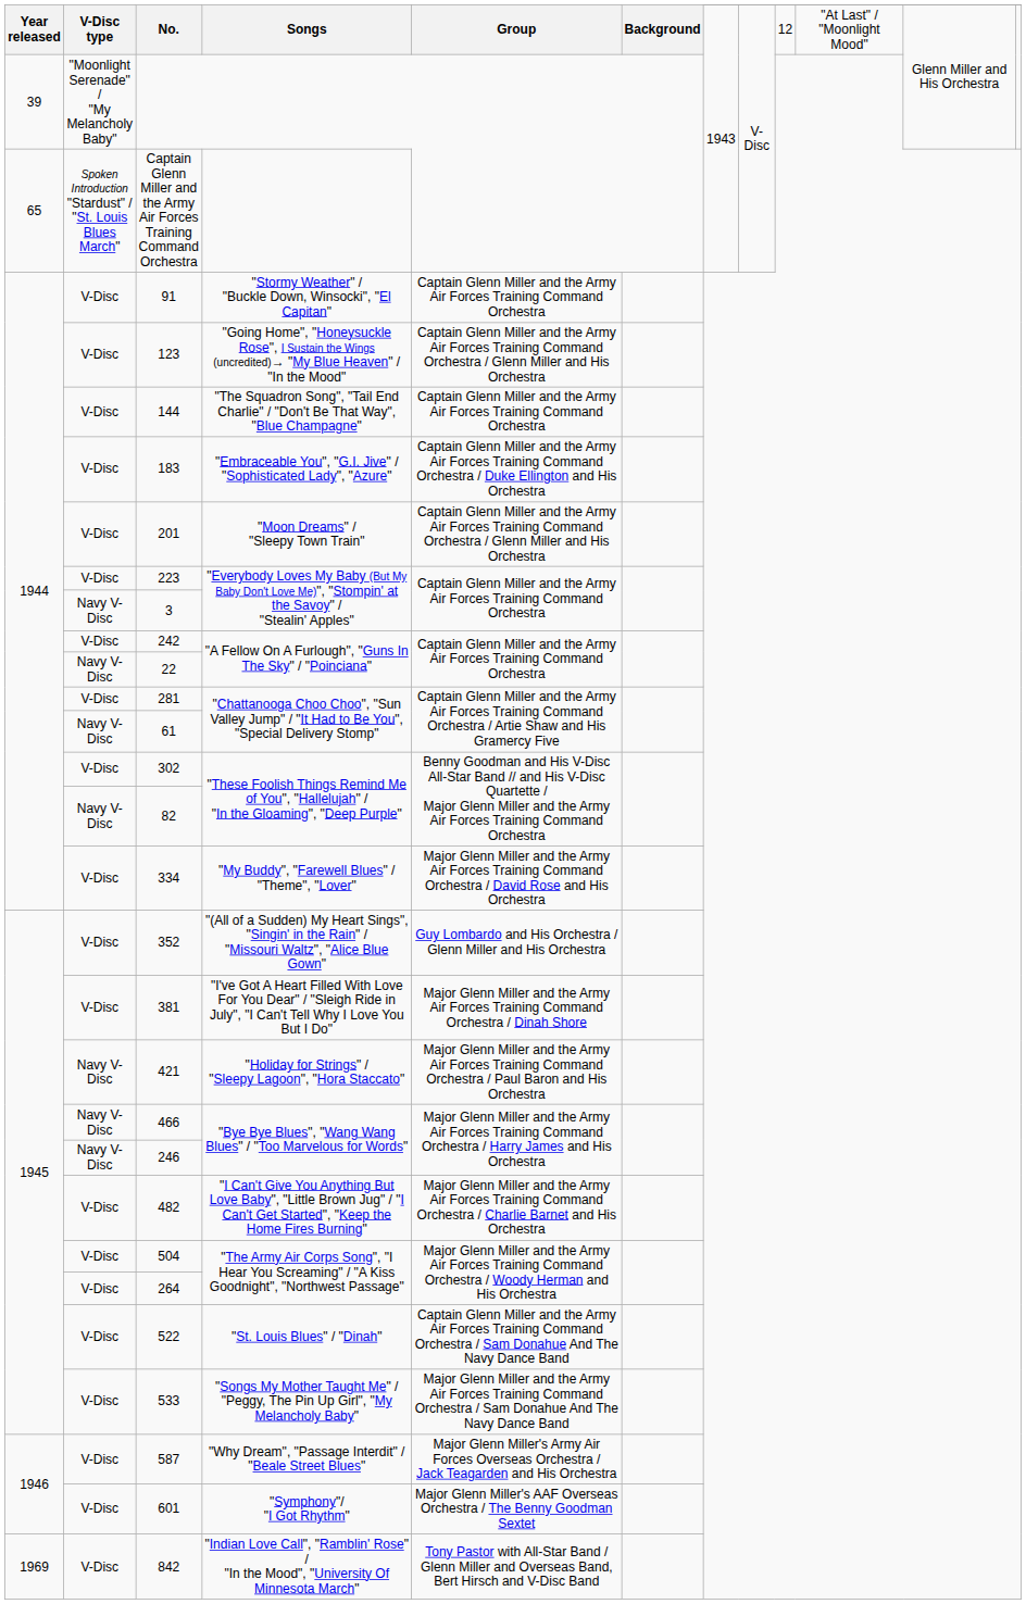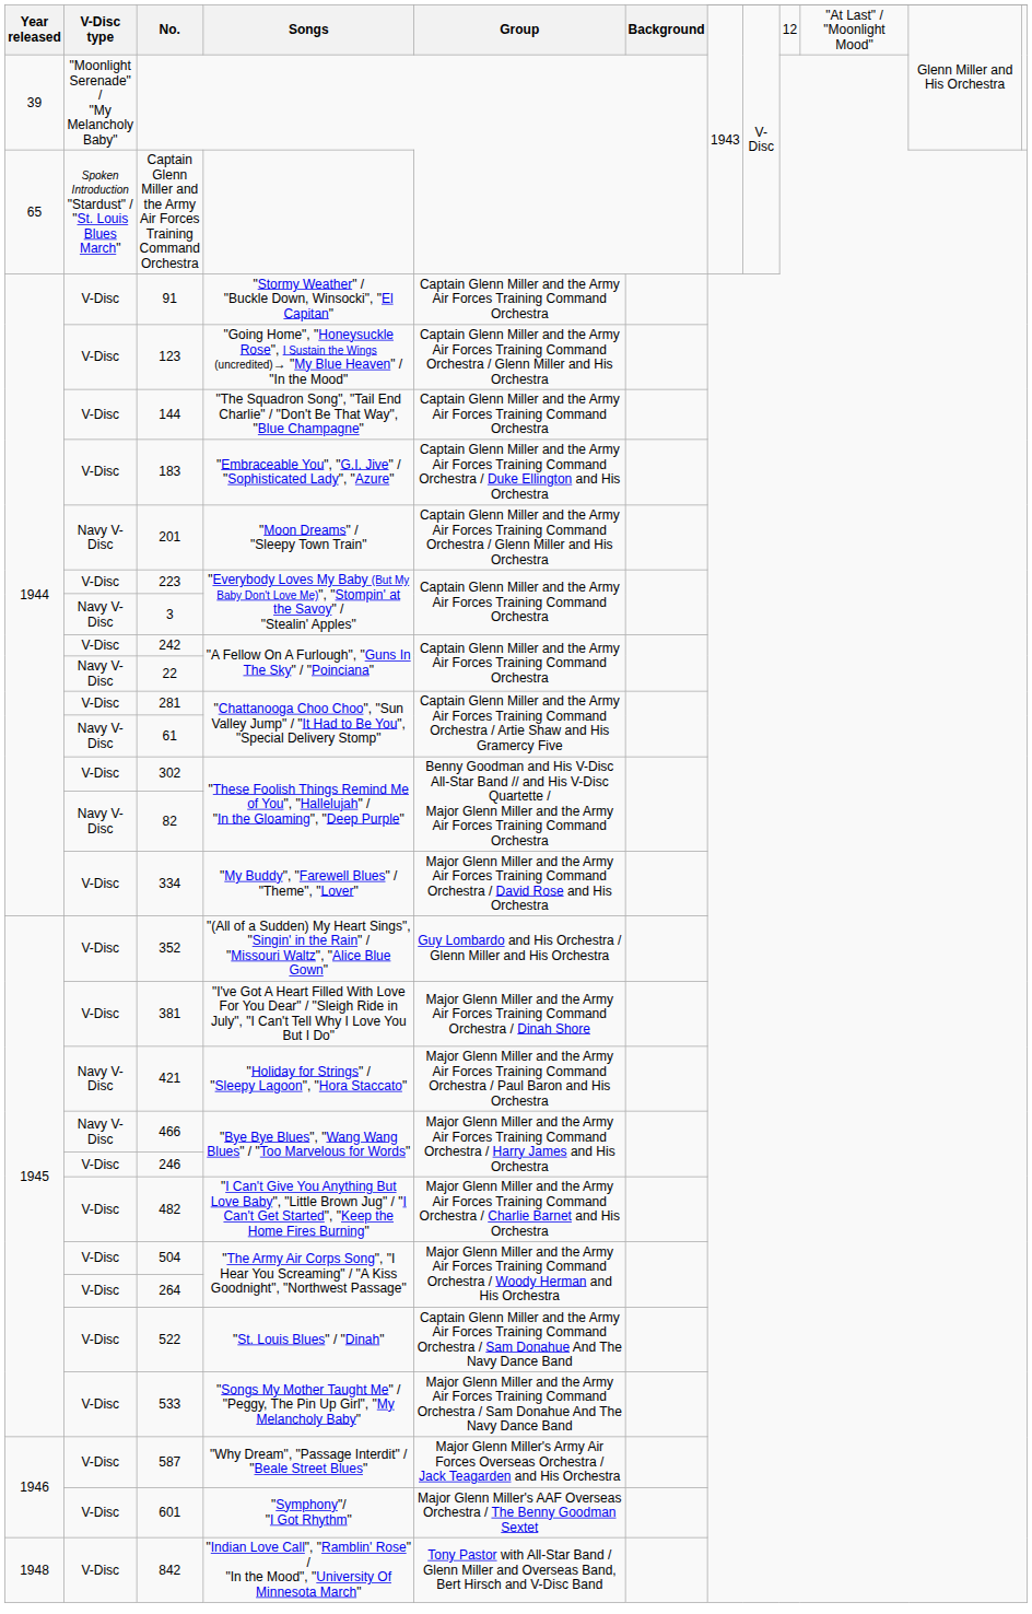 <table class="sortable wikitable">
 <tr>
 <th rowspan="2" width="40" style="text-align:center;">Year released</th>
 <th width="70" rowspan="2" text-align="left" style="text-align:center;">V-Disc type</th>
 <th width="45" rowspan="2" text-align="left" data-sort-type="number" style="text-align:center;">No.</th>
 <th width="250" rowspan="2" style="text-align:center;">Songs</th>
 <th width="250" rowspan="2" data-sort-type=text style="text-align:center;">Group</th>
 <th width-"250" rowspan="2" class="unsortable">Background</th>
 </tr>
 <tr>
 <td align="center" rowspan="3">1943</td>
 <td align="center" rowspan="3">V-Disc</td>
 <td align="center">12</td>
 <td align="center">"At Last" / "Moonlight Mood"</td>
 <td align="center" rowspan="2">Glenn Miller and His Orchestra</td>
 <td rowspan="2"></td>
 </tr>
 <tr>
 <td align="center">39</td>
 <td align="center">"Moonlight Serenade" / <br>"My Melancholy Baby"</td>
 </tr>
 <tr>
 <td align="center">65</td>
 <td align="center"><small><em>Spoken Introduction</em></small> "Stardust" / <br>"<a href='#'>St. Louis Blues March</a>"</td>
 <td align="center">Captain Glenn Miller and the Army Air Forces Training Command Orchestra</td>
 <td></td>
 </tr>
 <tr>
 <td align="center" rowspan="14">1944</td>
 <td align="center">V-Disc</td>
 <td align="center">91</td>
 <td align="center">"<a href='#'>Stormy Weather</a>" /<br> "Buckle Down, Winsocki", "<a href='#'>El Capitan</a>"</td>
 <td align="center">Captain Glenn Miller and the Army Air Forces Training Command Orchestra</td>
 <td></td>
 </tr>
 <tr>
 <td align="center">V-Disc</td>
 <td align="center">123</td>
 <td align="center">"Going Home", "<a href='#'>Honeysuckle Rose</a>", <small><a href='#'>I Sustain the Wings</a> (uncredited)</small>→ "<a href='#'>My Blue Heaven</a>" / "In the Mood"</td>
 <td align="center">Captain Glenn Miller and the Army Air Forces Training Command Orchestra / Glenn Miller and His Orchestra</td>
 <td></td>
 </tr>
 <tr>
 <td align="center">V-Disc</td>
 <td align="center">144</td>
 <td align="center">"The Squadron Song", "Tail End Charlie" / "Don't Be That Way", "<a href='#'>Blue Champagne</a>"</td>
 <td align="center">Captain Glenn Miller and the Army Air Forces Training Command Orchestra</td>
 <td></td>
 </tr>
 <tr>
 <td align="center">V-Disc</td>
 <td align="center">183</td>
 <td align="center">"<a href='#'>Embraceable You</a>", "<a href='#'>G.I. Jive</a>" / "<a href='#'>Sophisticated Lady</a>", "<a href='#'>Azure</a>"</td>
 <td align="center">Captain Glenn Miller and the Army Air Forces Training Command Orchestra / <a href='#'>Duke Ellington</a> and His Orchestra</td>
 <td align="center"></td>
 </tr>
 <tr>
-<td align="center">V-Disc</td>
+<td align="center">Navy V-Disc</td>
 <td align="center">201</td>
 <td align="center">"<a href='#'>Moon Dreams</a>" /<br> "Sleepy Town Train"</td>
 <td align="center">Captain Glenn Miller and the Army Air Forces Training Command Orchestra / Glenn Miller and His Orchestra</td>
 <td></td>
 </tr>
 <tr>
 <td align="center">V-Disc</td>
 <td align="center">223</td>
 <td align="center" rowspan="2">"<a href='#'>Everybody Loves My Baby <small>(But My Baby Don't Love Me)</small></a>", "<a href='#'>Stompin' at the Savoy</a>" / <br>"Stealin' Apples"</td>
 <td align="center" rowspan="2">Captain Glenn Miller and the Army Air Forces Training Command Orchestra</td>
 <td align="center" rowspan="2"></td>
 </tr>
 <tr>
 <td align="center" data-sort-value=V-Disc>Navy V-Disc</td>
 <td align="center">3</td>
 </tr>
 <tr>
 <td align="center">V-Disc</td>
 <td align="center">242</td>
 <td align="center" rowspan="2">"A Fellow On A Furlough", "<a href='#'>Guns In The Sky</a>" / "<a href='#'>Poinciana</a>"</td>
 <td align="center" rowspan="2">Captain Glenn Miller and the Army Air Forces Training Command Orchestra</td>
 <td align="center" rowspan="2"></td>
 </tr>
 <tr>
 <td align="center">Navy V-Disc</td>
 <td align="center">22</td>
 </tr>
 <tr>
 <td align="center">V-Disc</td>
 <td align="center">281</td>
 <td align="center" rowspan="2">"<a href='#'>Chattanooga Choo Choo</a>", "Sun Valley Jump" / "<a href='#'>It Had to Be You</a>", "Special Delivery Stomp"</td>
 <td align="center" rowspan="2">Captain Glenn Miller and the Army Air Forces Training Command Orchestra / Artie Shaw and His Gramercy Five</td>
 <td align="center" rowspan="2"></td>
 </tr>
 <tr>
 <td align="center">Navy V-Disc</td>
 <td align="center">61</td>
 </tr>
 <tr>
 <td align="center">V-Disc</td>
 <td align="center">302</td>
 <td align="center" rowspan="2">"<a href='#'>These Foolish Things Remind Me of You</a>", "<a href='#'>Hallelujah</a>" /<br> "<a href='#'>In the Gloaming</a>", "<a href='#'>Deep Purple</a>"</td>
 <td align="center" rowspan="2">Benny Goodman and His V-Disc All-Star Band // and His V-Disc Quartette /<br> Major Glenn Miller and the Army Air Forces Training Command Orchestra</td>
 <td align="center" rowspan="2"></td>
 </tr>
 <tr>
 <td align="center">Navy V-Disc</td>
 <td align="center">82</td>
 </tr>
 <tr>
 <td align="center">V-Disc</td>
 <td align="center">334</td>
 <td align="center">"<a href='#'>My Buddy</a>", "<a href='#'>Farewell Blues</a>" /<br> "Theme", "<a href='#'>Lover</a>"</td>
 <td align="center">Major Glenn Miller and the Army Air Forces Training Command Orchestra / <a href='#'>David Rose</a> and His Orchestra</td>
 <td align="center"></td>
 </tr>
 <tr>
 <td align="center" rowspan="10">1945</td>
 <td align="center">V-Disc</td>
 <td align="center">352</td>
 <td align="center">"(All of a Sudden) My Heart Sings", "<a href='#'>Singin' in the Rain</a>" /<br> "<a href='#'>Missouri Waltz</a>", "<a href='#'>Alice Blue Gown</a>"</td>
 <td align="center"><a href='#'>Guy Lombardo</a> and His Orchestra /<br> Glenn Miller and His Orchestra</td>
 <td align="center"></td>
 </tr>
 <tr>
 <td align="center">V-Disc</td>
 <td align="center">381</td>
 <td align="center">"I've Got A Heart Filled With Love For You Dear" / "Sleigh Ride in July", "I Can't Tell Why I Love You But I Do"</td>
 <td align="center">Major Glenn Miller and the Army Air Forces Training Command Orchestra / <a href='#'>Dinah Shore</a></td>
 <td align="center"></td>
 </tr>
 <tr>
 <td align="center">Navy V-Disc</td>
 <td align="center">421</td>
 <td align="center">"<a href='#'>Holiday for Strings</a>" /<br>"<a href='#'>Sleepy Lagoon</a>", "<a href='#'>Hora Staccato</a>"</td>
 <td align="center">Major Glenn Miller and the Army Air Forces Training Command Orchestra / Paul Baron and His Orchestra</td>
 <td align="center"></td>
 </tr>
 <tr>
 <td align="center">Navy V-Disc</td>
 <td align="center">466</td>
 <td align="center" rowspan="2">"<a href='#'>Bye Bye Blues</a>", "<a href='#'>Wang Wang Blues</a>" / "<a href='#'>Too Marvelous for Words</a>"</td>
 <td align="center" rowspan="2">Major Glenn Miller and the Army Air Forces Training Command Orchestra / <a href='#'>Harry James</a> and His Orchestra</td>
 <td align="center" rowspan="2"></td>
 </tr>
 <tr>
-<td align="center">Navy V-Disc</td>
+<td align="center">V-Disc</td>
 <td align="center">246</td>
 </tr>
 <tr>
 <td align="center">V-Disc</td>
 <td align="center">482</td>
 <td align="center">"<a href='#'>I Can't Give You Anything But Love Baby</a>", "Little Brown Jug" / "<a href='#'>I Can't Get Started</a>", "<a href='#'>Keep the Home Fires Burning</a>"</td>
 <td align="center">Major Glenn Miller and the Army Air Forces Training Command Orchestra / <a href='#'>Charlie Barnet</a> and His Orchestra</td>
 <td align="center"></td>
 </tr>
 <tr>
 <td align="center">V-Disc</td>
 <td align="center">504</td>
 <td align="center" rowspan="2">"<a href='#'>The Army Air Corps Song</a>", "I Hear You Screaming" / "A Kiss Goodnight", "Northwest Passage"</td>
 <td align="center" rowspan="2">Major Glenn Miller and the Army Air Forces Training Command Orchestra / <a href='#'>Woody Herman</a> and His Orchestra</td>
 <td align="center" rowspan="2"></td>
 </tr>
 <tr>
 <td align="center">V-Disc</td>
 <td align="center">264</td>
 </tr>
 <tr>
 <td align="center">V-Disc</td>
 <td align="center">522</td>
 <td align="center">"<a href='#'>St. Louis Blues</a>" / "<a href='#'>Dinah</a>"</td>
 <td align="center">Captain Glenn Miller and the Army Air Forces Training Command Orchestra / <a href='#'>Sam Donahue</a> And The Navy Dance Band</td>
 <td align="center"></td>
 </tr>
 <tr>
 <td align="center">V-Disc</td>
 <td align="center">533</td>
 <td align="center">"<a href='#'>Songs My Mother Taught Me</a>" / "Peggy, The Pin Up Girl", "<a href='#'>My Melancholy Baby</a>"</td>
 <td align="center">Major Glenn Miller and the Army Air Forces Training Command Orchestra / Sam Donahue And The Navy Dance Band</td>
 <td align="center"></td>
 </tr>
 <tr>
 <td align="center" rowspan="2">1946</td>
 <td align="center">V-Disc</td>
 <td align="center">587</td>
 <td align="center">"Why Dream", "Passage Interdit" /<br>"<a href='#'>Beale Street Blues</a>"</td>
 <td align="center">Major Glenn Miller's Army Air Forces Overseas Orchestra /<br> <a href='#'>Jack Teagarden</a> and His Orchestra</td>
 <td align="center"></td>
 </tr>
 <tr>
 <td align="center">V-Disc</td>
 <td align="center">601</td>
 <td align="center">"<a href='#'>Symphony</a>"/<br>"<a href='#'>I Got Rhythm</a>"</td>
 <td align="center">Major Glenn Miller's AAF Overseas Orchestra / <a href='#'>The Benny Goodman Sextet</a></td>
 <td align="center"></td>
 </tr>
 <tr>
-<td align="center">1969</td>
+<td align="center">1948</td>
 <td align="center">V-Disc</td>
 <td align="center">842</td>
 <td align="center">"<a href='#'>Indian Love Call</a>", "<a href='#'>Ramblin' Rose</a>" /<br>"In the Mood", "<a href='#'>University Of Minnesota March</a>"</td>
 <td align="center"><a href='#'>Tony Pastor</a> with All-Star Band /<br> Glenn Miller and Overseas Band,<br> Bert Hirsch and V-Disc Band</td>
 <td align="center"></td>
 </tr>
 </table>
